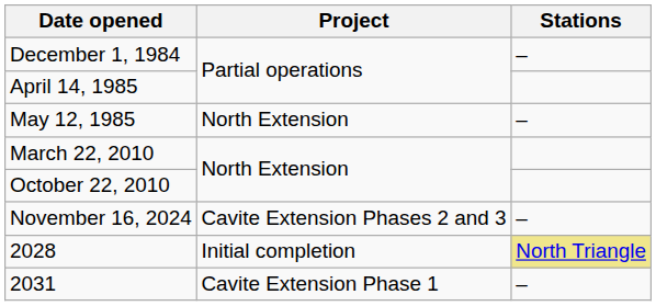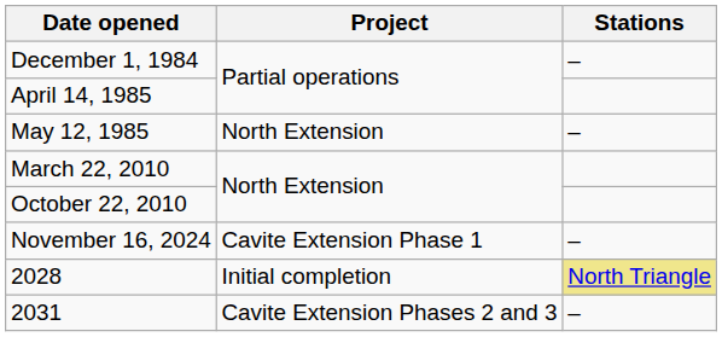 <table class="wikitable">
 <tr>
 <th>Date opened</th>
 <th>Project</th>
 <th>Stations</th>
 </tr>
 <tr>
 <td>December 1, 1984</td>
 <td rowspan="2">Partial operations</td>
 <td> – </td>
 </tr>
 <tr>
 <td>April 14, 1985</td>
 <td></td>
 </tr>
 <tr>
 <td>May 12, 1985</td>
 <td>North Extension</td>
 <td> – </td>
 </tr>
 <tr>
 <td>March 22, 2010</td>
 <td rowspan="2">North Extension</td>
 <td></td>
 </tr>
 <tr>
 <td>October 22, 2010</td>
 <td></td>
 </tr>
 <tr>
 <td>November 16, 2024</td>
-<td>Cavite Extension Phases 2 and 3</td>
+<td>Cavite Extension Phase 1</td>
 <td> – </td>
 </tr>
 <tr>
 <td>2028</td>
 <td>Initial completion</td>
 <td style="background: khaki;"><a href='#'>North Triangle</a></td>
 </tr>
 <tr>
 <td>2031</td>
-<td>Cavite Extension Phase 1</td>
+<td>Cavite Extension Phases 2 and 3</td>
 <td> – </td>
 </tr>
 </table>
